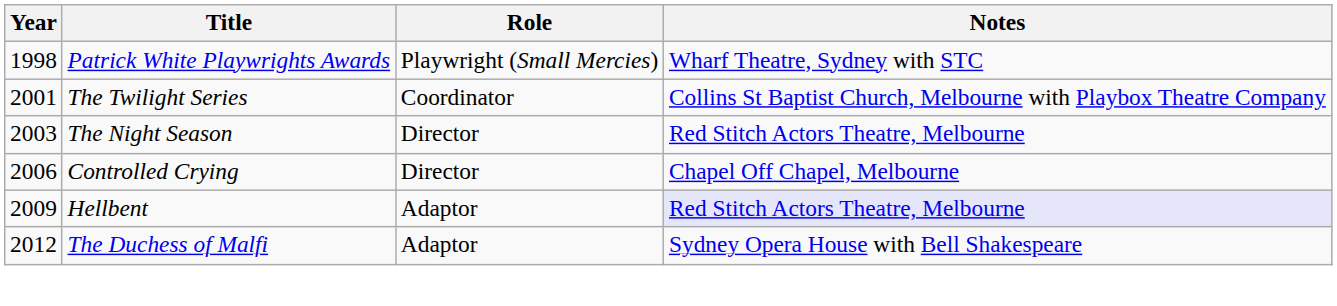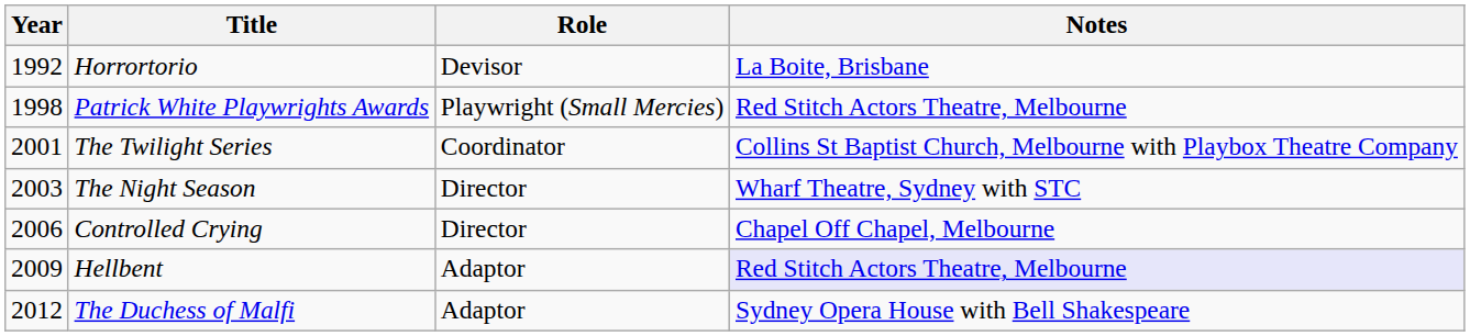 <table class=wikitable>
 <tr>
 <th>Year</th>
 <th>Title</th>
 <th>Role</th>
 <th>Notes</th>
 </tr>
 <tr>
+<td>1992</td>
+<td><em>Horrortorio</em></td>
+<td>Devisor</td>
+<td><a href='#'>La Boite, Brisbane</a></td>
+</tr>
+<tr>
 <td>1998</td>
 <td><em><a href='#'>Patrick White Playwrights Awards</a></em></td>
 <td>Playwright (<em>Small Mercies</em>)</td>
-<td><a href='#'>Wharf Theatre, Sydney</a> with <a href='#'>STC</a></td>
+<td><a href='#'>Red Stitch Actors Theatre, Melbourne</a></td>
 </tr>
 <tr>
 <td>2001</td>
 <td><em>The Twilight Series</em></td>
 <td>Coordinator</td>
 <td><a href='#'>Collins St Baptist Church, Melbourne</a> with <a href='#'>Playbox Theatre Company</a></td>
 </tr>
 <tr>
 <td>2003</td>
 <td><em>The Night Season</em></td>
 <td>Director</td>
-<td><a href='#'>Red Stitch Actors Theatre, Melbourne</a></td>
+<td><a href='#'>Wharf Theatre, Sydney</a> with <a href='#'>STC</a></td>
 </tr>
 <tr>
 <td>2006</td>
 <td><em>Controlled Crying</em></td>
 <td>Director</td>
 <td><a href='#'>Chapel Off Chapel, Melbourne</a></td>
 </tr>
 <tr>
 <td>2009</td>
 <td><em>Hellbent</em></td>
 <td>Adaptor</td>
 <td style="background: lavender;"><a href='#'>Red Stitch Actors Theatre, Melbourne</a></td>
 </tr>
 <tr>
 <td>2012</td>
 <td><em><a href='#'>The Duchess of Malfi</a></em></td>
 <td>Adaptor</td>
 <td><a href='#'>Sydney Opera House</a> with <a href='#'>Bell Shakespeare</a></td>
 </tr>
 </table>
